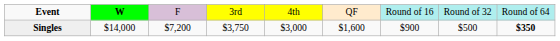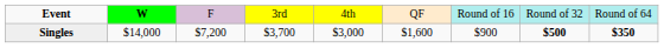 <table class=wikitable style=font-size:95%;text-align:center>
 <tr>
 <td style="width:130px"><strong>Event</strong></td>
 <td style="width:85px; background:lime"><strong>W</strong></td>
 <td style="width:85px; background:thistle">F</td>
 <td style="width:85px; background:#ffff00">3rd</td>
 <td style="width:85px; background:#ffff00">4th</td>
 <td style="width:85px; background:#ffebcd">QF</td>
 <td style="width:85px; background:#afeeee">Round of 16</td>
 <td style="width:85px; background:#afeeee">Round of 32</td>
 <td style="width:85px; background:#afeeee">Round of 64</td>
 </tr>
 <tr>
 <th style=background:#efefef>Singles </th>
 <td>$14,000</td>
 <td>$7,200</td>
-<td>$3,750</td>
+<td>$3,700</td>
 <td>$3,000</td>
 <td>$1,600</td>
 <td>$900</td>
-<td>$500</td>
+<td><strong>$500</strong></td>
 <td><strong>$350</strong></td>
 </tr>
 </table>
